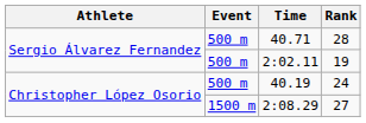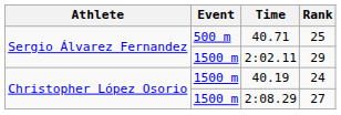 <table class="wikitable" style="font-size:90%">
 <tr>
 <th>Athlete</th>
 <th>Event</th>
 <th>Time</th>
 <th>Rank</th>
 </tr>
 <tr align=center>
 <td align=left rowspan=2><a href='#'>Sergio Álvarez Fernandez</a></td>
 <td align=left><a href='#'>500 m</a></td>
 <td>40.71</td>
-<td>28</td>
+<td>25</td>
 </tr>
 <tr align=center>
-<td align=left><a href='#'>500 m</a></td>
+<td align=left><a href='#'>1500 m</a></td>
 <td>2:02.11</td>
-<td>19</td>
+<td>29</td>
 </tr>
 <tr align=center>
 <td align=left rowspan=2><a href='#'>Christopher López Osorio</a></td>
-<td align=left><a href='#'>500 m</a></td>
+<td align=left><a href='#'>1500 m</a></td>
 <td>40.19</td>
 <td>24</td>
 </tr>
 <tr align=center>
 <td align=left><a href='#'>1500 m</a></td>
 <td>2:08.29</td>
 <td>27</td>
 </tr>
 </table>
